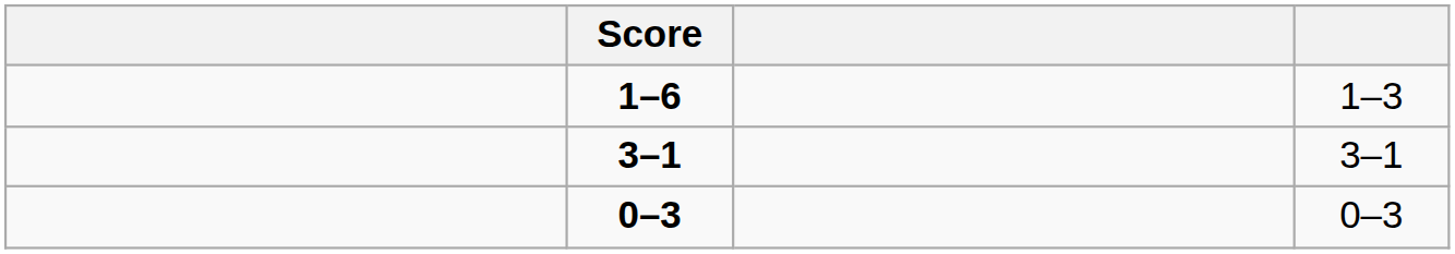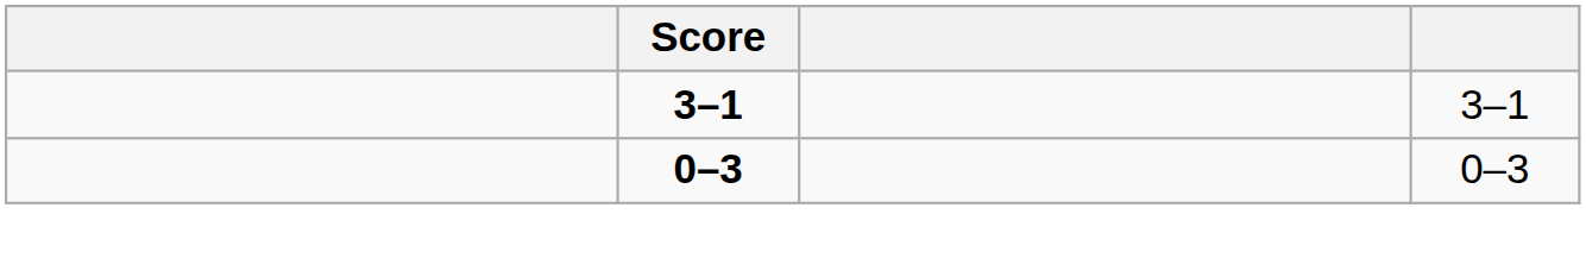 <table class="wikitable" style="text-align: center; ">
 <tr>
 <th align="right" width="270"></th>
 <th width="65">Score</th>
 <th align="left" width="270"></th>
 <th width="65"></th>
-</tr>
-<tr>
-<td align="left"></td>
-<td><strong>1–6</strong></td>
-<td align="left"><strong></strong></td>
-<td>1–3 <strong></strong></td>
 </tr>
 <tr>
 <td align="left"><strong></strong></td>
 <td><strong>3–1</strong></td>
 <td align="left"></td>
 <td>3–1 <strong></strong></td>
 </tr>
 <tr>
 <td align="left"></td>
 <td><strong>0–3</strong></td>
 <td align="left"><strong></strong></td>
 <td>0–3 <strong></strong></td>
 </tr>
 </table>
